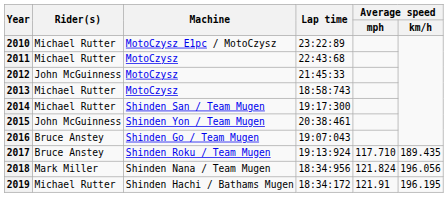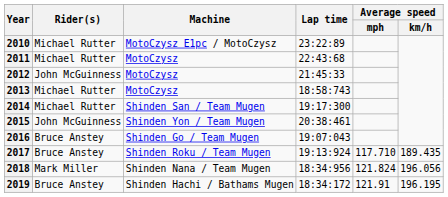 <table class="wikitable sortable">
 <tr>
 <th rowspan=2>Year</th>
 <th rowspan=2>Rider(s)</th>
 <th rowspan=2>Machine</th>
 <th rowspan=2>Lap time</th>
 <th colspan=2>Average speed</th>
 </tr>
 <tr>
 <th>mph</th>
 <th>km/h</th>
 </tr>
 <tr>
 <th>2010</th>
 <td>Michael Rutter</td>
 <td><a href='#'>MotoCzysz E1pc</a> / MotoCzysz</td>
 <td>23:22:89</td>
 <td></td>
 </tr>
 <tr>
 <th>2011</th>
 <td>Michael Rutter</td>
 <td><a href='#'>MotoCzysz</a></td>
 <td>22:43:68</td>
 <td></td>
 </tr>
 <tr>
 <th>2012</th>
 <td>John McGuinness</td>
 <td><a href='#'>MotoCzysz</a></td>
 <td>21:45:33</td>
 <td></td>
 </tr>
 <tr>
 <th>2013</th>
 <td>Michael Rutter</td>
 <td><a href='#'>MotoCzysz</a></td>
 <td>18:58:743</td>
 <td></td>
 </tr>
 <tr>
 <th>2014</th>
 <td>Michael Rutter</td>
 <td><a href='#'>Shinden San / Team Mugen</a></td>
 <td>19:17:300</td>
 <td></td>
 </tr>
 <tr>
 <th>2015</th>
 <td>John McGuinness</td>
 <td><a href='#'>Shinden Yon / Team Mugen</a></td>
 <td>20:38:461</td>
 <td></td>
 </tr>
 <tr>
 <th>2016</th>
 <td>Bruce Anstey</td>
 <td><a href='#'>Shinden Go / Team Mugen</a></td>
 <td>19:07:043</td>
 <td></td>
 </tr>
 <tr>
 <th>2017</th>
 <td>Bruce Anstey</td>
 <td><a href='#'>Shinden Roku / Team Mugen</a></td>
 <td>19:13:924</td>
 <td>117.710</td>
 <td>189.435</td>
 </tr>
 <tr>
 <th>2018</th>
 <td>Mark Miller</td>
 <td>Shinden Nana / Team Mugen</td>
 <td>18:34:956</td>
 <td>121.824</td>
 <td>196.056</td>
 </tr>
 <tr>
 <th>2019</th>
-<td>Michael Rutter</td>
+<td>Bruce Anstey</td>
 <td>Shinden Hachi / Bathams Mugen</td>
 <td>18:34:172</td>
 <td>121.91</td>
 <td>196.195</td>
 </tr>
 </table>
